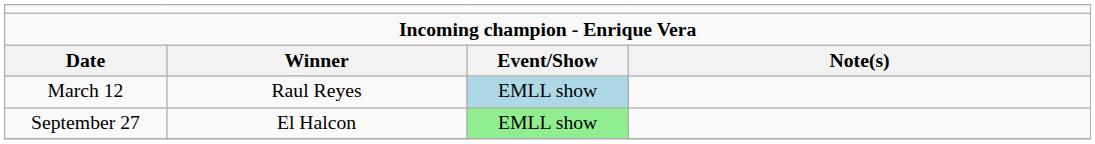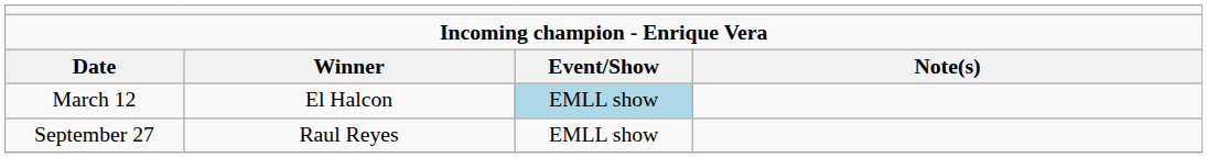 <table class="wikitable" style="text-align:center; width:100%;">
 <tr>
 <td colspan=5></td>
 </tr>
 <tr>
 <td colspan=5><strong>Incoming champion - Enrique Vera</strong></td>
 </tr>
 <tr>
 <th width=14%>Date</th>
 <th width=26%>Winner</th>
 <th width=14%>Event/Show</th>
 <th width=40%>Note(s)</th>
 </tr>
 <tr>
 <td>March 12</td>
-<td>Raul Reyes</td>
+<td>El Halcon</td>
 <td style="background: lightblue;">EMLL show</td>
 <td></td>
 </tr>
 <tr>
 <td>September 27</td>
-<td>El Halcon</td>
-<td style="background: lightgreen;">EMLL show</td>
+<td>Raul Reyes</td>
+<td>EMLL show</td>
 <td></td>
 </tr>
 <tr>
 </tr>
 </table>
